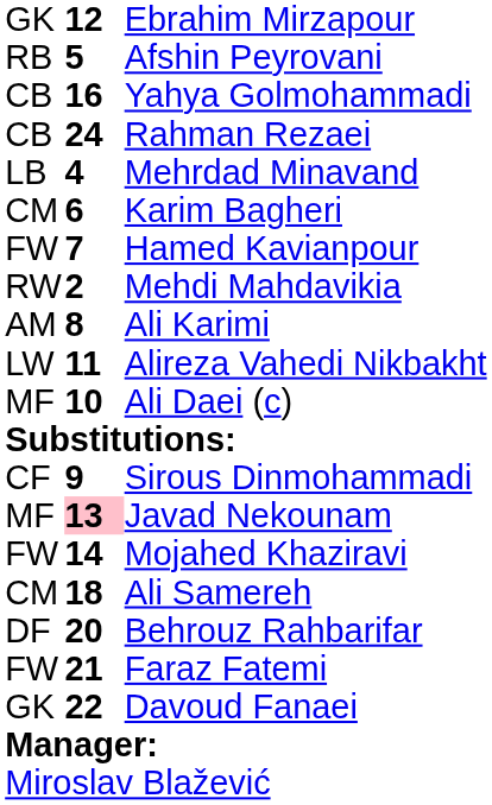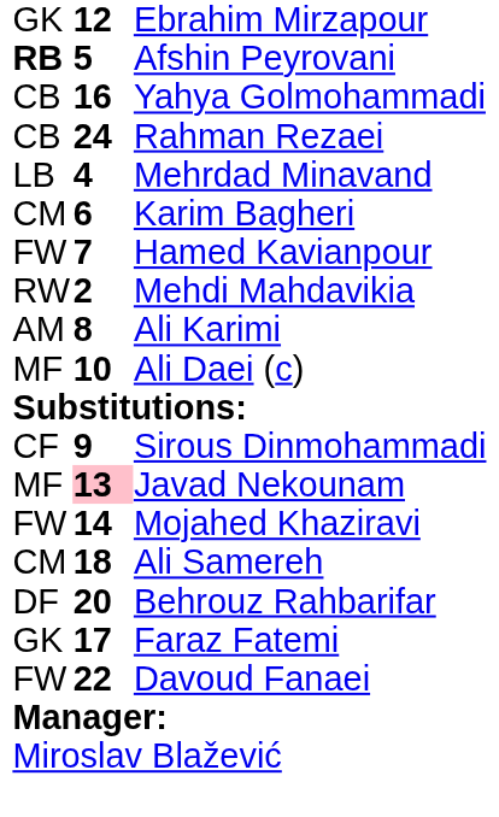 <table cellspacing="0" cellpadding="0" style="font-size:90%; margin:0.2em auto;">
 <tr>
 <th width="25"></th>
 <th width="25"></th>
 </tr>
 <tr>
 <td>GK</td>
 <td><strong>12</strong></td>
 <td><a href='#'>Ebrahim Mirzapour</a></td>
 </tr>
 <tr>
-<td>RB</td>
+<td><strong>RB</strong></td>
 <td><strong>5</strong></td>
 <td><a href='#'>Afshin Peyrovani</a></td>
 <td></td>
 </tr>
 <tr>
 <td>CB</td>
 <td><strong>16</strong></td>
 <td><a href='#'>Yahya Golmohammadi</a></td>
 <td></td>
 </tr>
 <tr>
 <td>CB</td>
 <td><strong>24</strong></td>
 <td><a href='#'>Rahman Rezaei</a></td>
 </tr>
 <tr>
 <td>LB</td>
 <td><strong>4</strong></td>
 <td><a href='#'>Mehrdad Minavand</a></td>
 </tr>
 <tr>
 <td>CM</td>
 <td><strong>6</strong></td>
 <td><a href='#'>Karim Bagheri</a></td>
 </tr>
 <tr>
 <td>FW</td>
 <td><strong>7</strong></td>
 <td><a href='#'>Hamed Kavianpour</a></td>
 </tr>
 <tr>
 <td>RW</td>
 <td><strong>2</strong></td>
 <td><a href='#'>Mehdi Mahdavikia</a></td>
 </tr>
 <tr>
 <td>AM</td>
 <td><strong>8</strong></td>
 <td><a href='#'>Ali Karimi</a></td>
 </tr>
 <tr>
-<td>LW</td>
-<td><strong>11</strong></td>
-<td><a href='#'>Alireza Vahedi Nikbakht</a></td>
-<td></td>
-<td></td>
-</tr>
-<tr>
 <td>MF</td>
 <td><strong>10</strong></td>
 <td><a href='#'>Ali Daei</a> (<a href='#'>c</a>)</td>
 </tr>
 <tr>
 <td colspan=3><strong>Substitutions:</strong></td>
 </tr>
 <tr>
 <td>CF</td>
 <td><strong>9</strong></td>
 <td><a href='#'>Sirous Dinmohammadi</a></td>
 </tr>
 <tr>
 <td>MF</td>
 <td style="background: pink;"><strong>13</strong></td>
 <td><a href='#'>Javad Nekounam</a></td>
 </tr>
 <tr>
 <td>FW</td>
 <td><strong>14</strong></td>
 <td><a href='#'>Mojahed Khaziravi</a></td>
 <td></td>
 <td></td>
 </tr>
 <tr>
 <td>CM</td>
 <td><strong>18</strong></td>
 <td><a href='#'>Ali Samereh</a></td>
 </tr>
 <tr>
 <td>DF</td>
 <td><strong>20</strong></td>
 <td><a href='#'>Behrouz Rahbarifar</a></td>
 </tr>
 <tr>
-<td>FW</td>
-<td><strong>21</strong></td>
+<td>GK</td>
+<td><strong>17</strong></td>
 <td><a href='#'>Faraz Fatemi</a></td>
 </tr>
 <tr>
-<td>GK</td>
+<td>FW</td>
 <td><strong>22</strong></td>
 <td><a href='#'>Davoud Fanaei</a></td>
 </tr>
 <tr>
 <td colspan=3><strong>Manager:</strong></td>
 </tr>
 <tr>
 <td colspan="4"> <a href='#'>Miroslav Blažević</a></td>
 </tr>
 </table>
